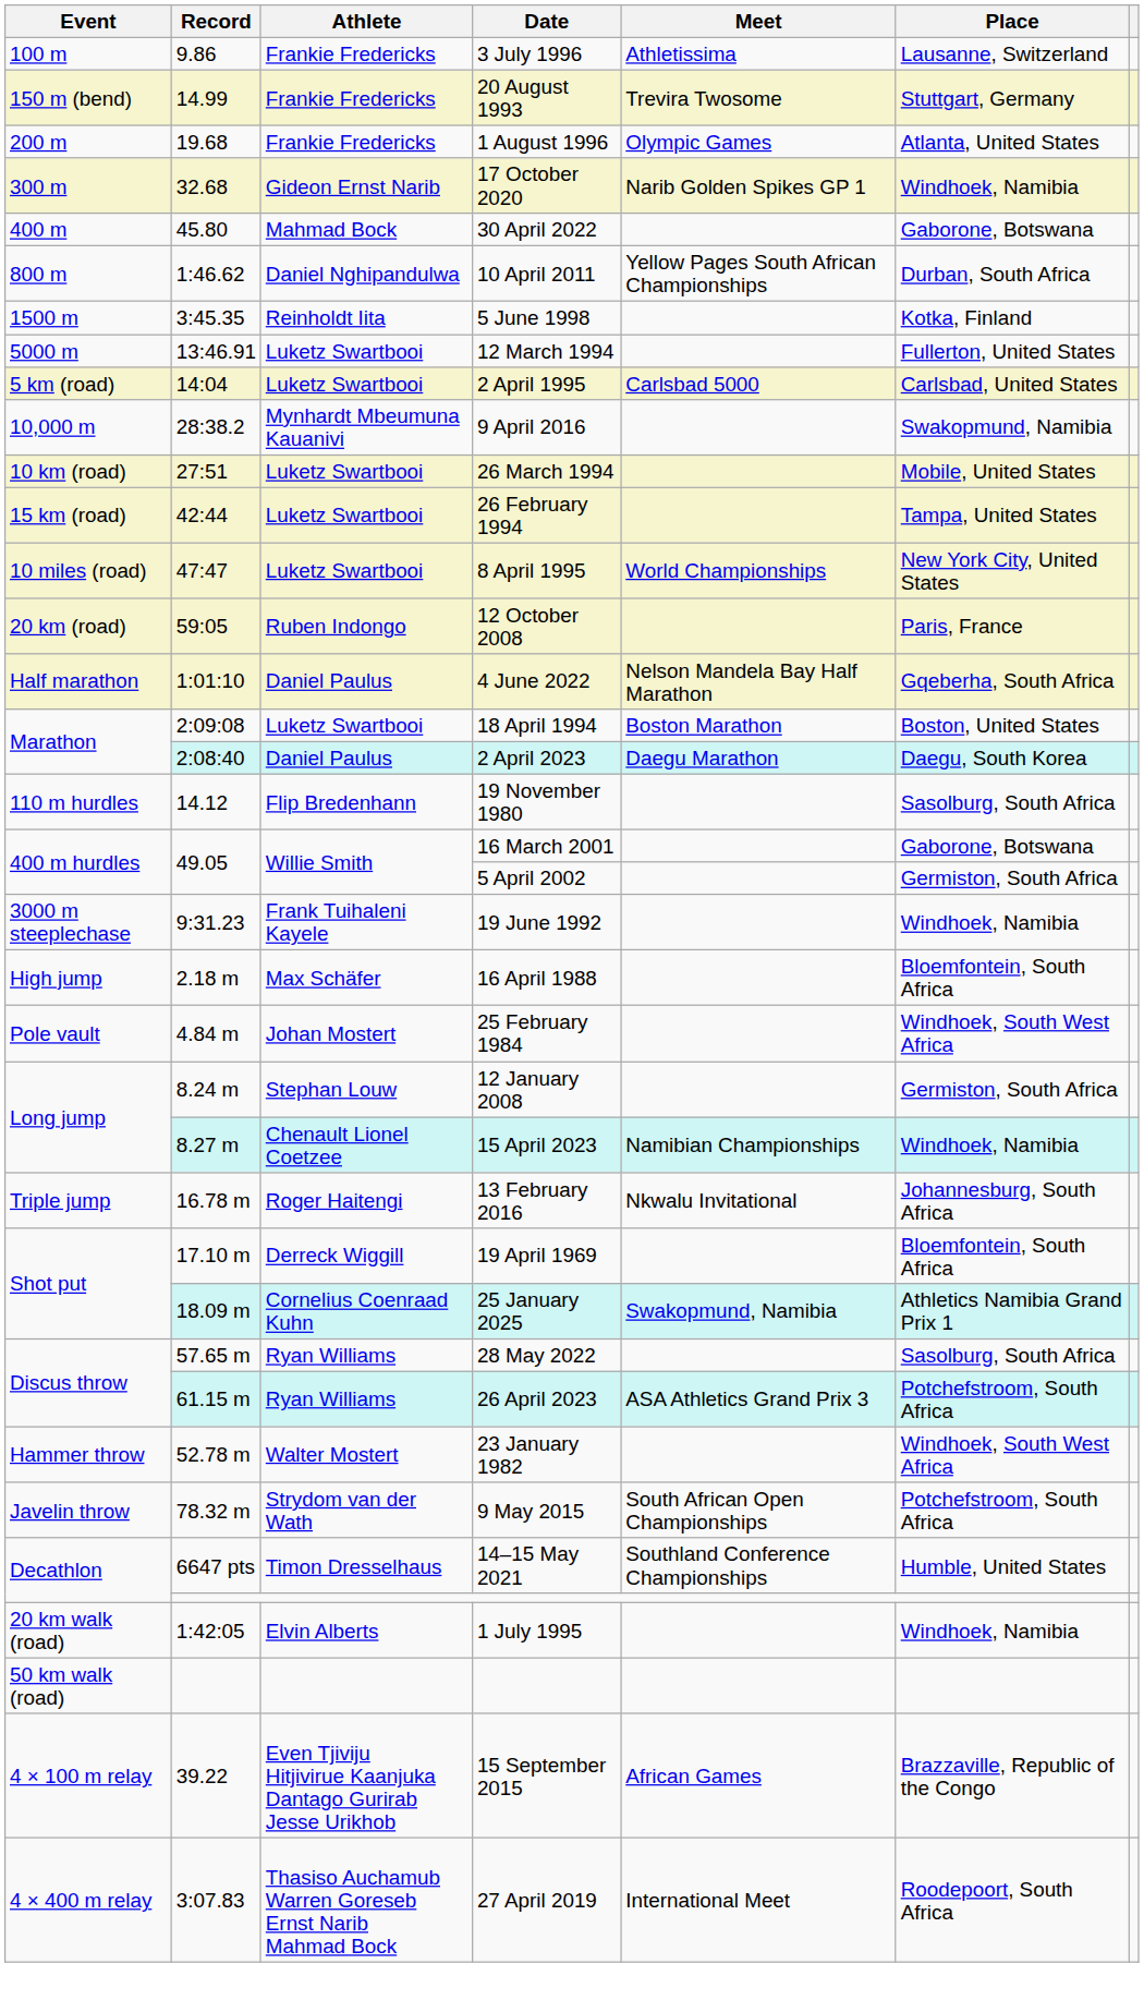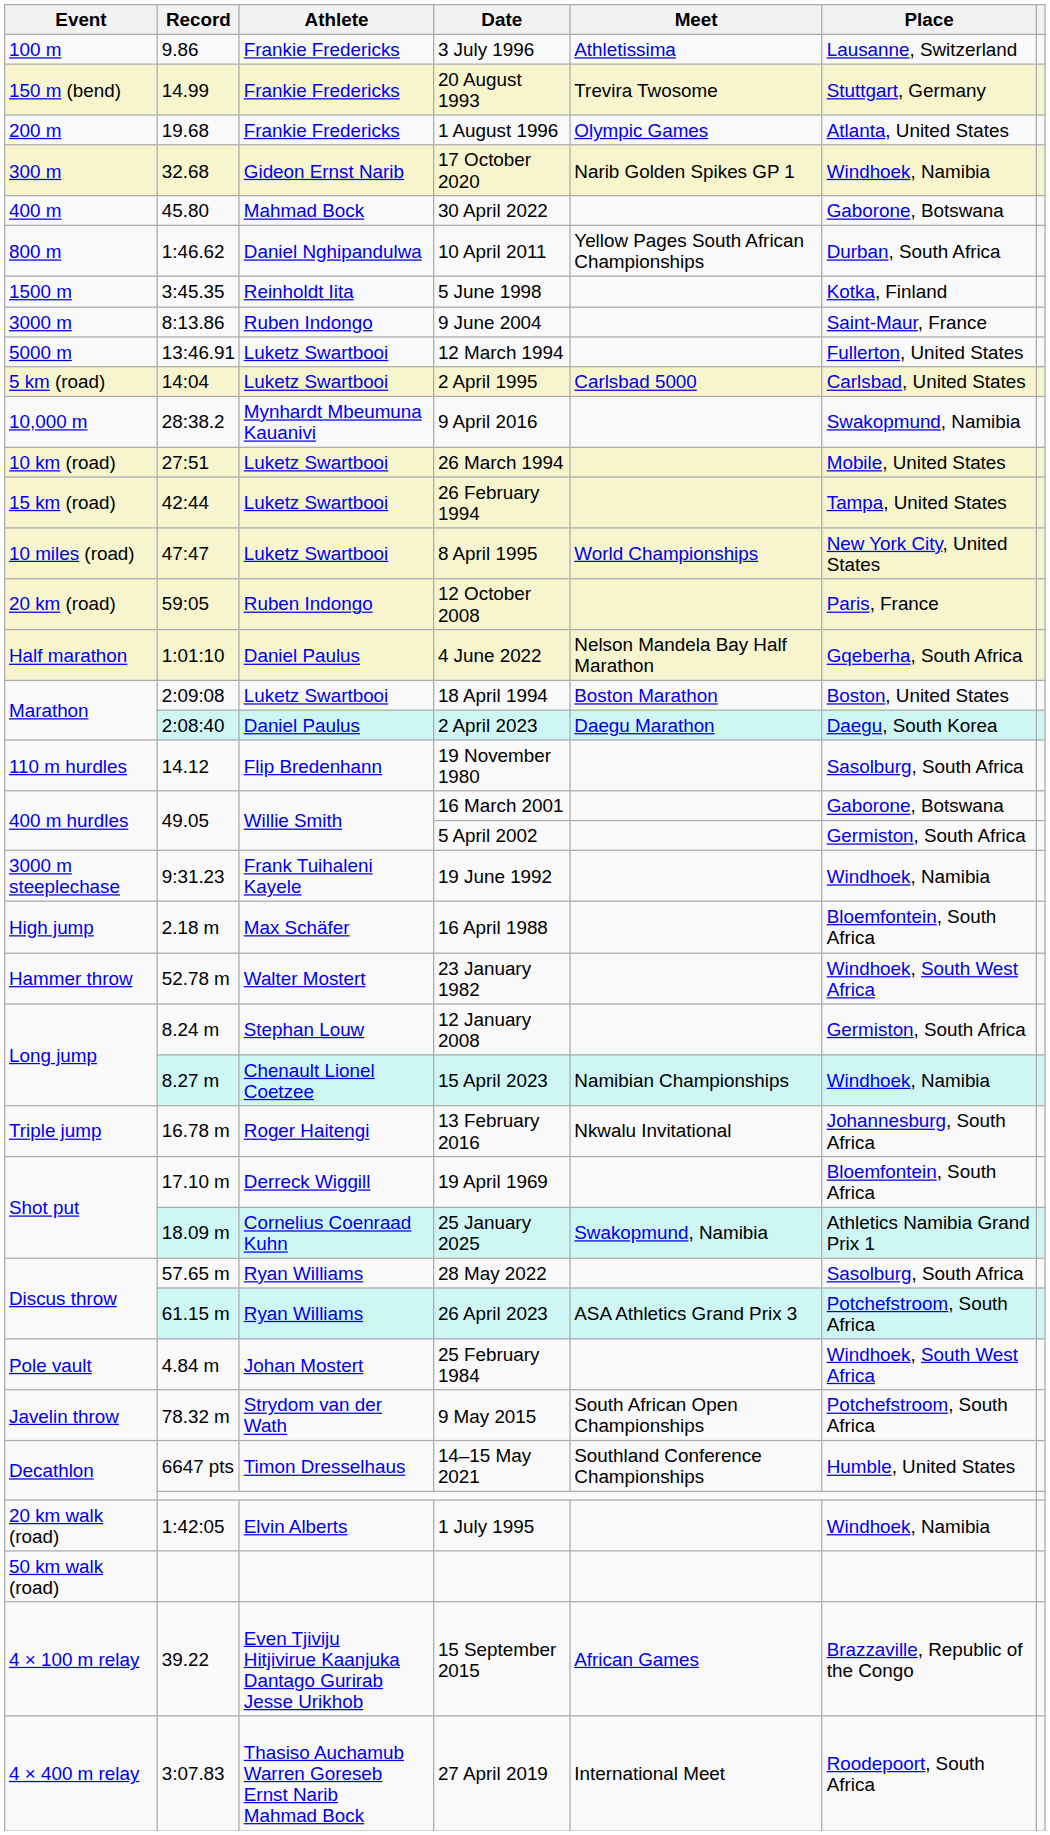 <table class="wikitable" style="font-size:95%; width: 95%;">
 <tr>
 <th>Event</th>
 <th>Record</th>
 <th>Athlete</th>
 <th>Date</th>
 <th>Meet</th>
 <th>Place</th>
 <th></th>
 </tr>
 <tr>
 <td><a href='#'>100 m</a></td>
 <td>9.86 </td>
 <td><a href='#'>Frankie Fredericks</a></td>
 <td>3 July 1996</td>
 <td><a href='#'>Athletissima</a></td>
 <td><a href='#'>Lausanne</a>, Switzerland</td>
 <td></td>
 </tr>
 <tr style="background:#f6F5CE;">
 <td><a href='#'>150 m</a> (bend)</td>
 <td>14.99 </td>
 <td><a href='#'>Frankie Fredericks</a></td>
 <td>20 August 1993</td>
 <td>Trevira Twosome</td>
 <td><a href='#'>Stuttgart</a>, Germany</td>
 <td></td>
 </tr>
 <tr>
 <td><a href='#'>200 m</a></td>
 <td>19.68 </td>
 <td><a href='#'>Frankie Fredericks</a></td>
 <td>1 August 1996</td>
 <td><a href='#'>Olympic Games</a></td>
 <td><a href='#'>Atlanta</a>, United States</td>
 <td></td>
 </tr>
 <tr style="background:#f6F5CE;">
 <td><a href='#'>300 m</a></td>
 <td>32.68</td>
 <td><a href='#'>Gideon Ernst Narib</a></td>
 <td>17 October 2020</td>
 <td>Narib Golden Spikes GP 1</td>
 <td><a href='#'>Windhoek</a>, Namibia</td>
 <td></td>
 </tr>
 <tr>
 <td><a href='#'>400 m</a></td>
 <td>45.80 </td>
 <td><a href='#'>Mahmad Bock</a></td>
 <td>30 April 2022</td>
 <td></td>
 <td><a href='#'>Gaborone</a>, Botswana</td>
 <td></td>
 </tr>
 <tr>
 <td><a href='#'>800 m</a></td>
 <td>1:46.62</td>
 <td><a href='#'>Daniel Nghipandulwa</a></td>
 <td>10 April 2011</td>
 <td>Yellow Pages South African Championships</td>
 <td><a href='#'>Durban</a>, South Africa</td>
 <td></td>
 </tr>
 <tr>
 <td><a href='#'>1500 m</a></td>
 <td>3:45.35</td>
 <td><a href='#'>Reinholdt Iita</a></td>
 <td>5 June 1998</td>
 <td></td>
 <td><a href='#'>Kotka</a>, Finland</td>
+<td></td>
+</tr>
+<tr>
+<td><a href='#'>3000 m</a></td>
+<td>8:13.86</td>
+<td><a href='#'>Ruben Indongo</a></td>
+<td>9 June 2004</td>
+<td></td>
+<td><a href='#'>Saint-Maur</a>, France</td>
 <td></td>
 </tr>
 <tr>
 <td><a href='#'>5000 m</a></td>
 <td>13:46.91</td>
 <td><a href='#'>Luketz Swartbooi</a></td>
 <td>12 March 1994</td>
 <td></td>
 <td><a href='#'>Fullerton</a>, United States</td>
 <td></td>
 </tr>
 <tr style="background:#f6F5CE;">
 <td><a href='#'>5 km</a> (road)</td>
 <td>14:04</td>
 <td><a href='#'>Luketz Swartbooi</a></td>
 <td>2 April 1995</td>
 <td><a href='#'>Carlsbad 5000</a></td>
 <td><a href='#'>Carlsbad</a>, United States</td>
 <td></td>
 </tr>
 <tr>
 <td><a href='#'>10,000 m</a></td>
 <td>28:38.2 </td>
 <td><a href='#'>Mynhardt Mbeumuna Kauanivi</a></td>
 <td>9 April 2016</td>
 <td></td>
 <td><a href='#'>Swakopmund</a>, Namibia</td>
 <td></td>
 </tr>
 <tr style="background:#f6F5CE;">
 <td><a href='#'>10 km</a> (road)</td>
 <td>27:51</td>
 <td><a href='#'>Luketz Swartbooi</a></td>
 <td>26 March 1994</td>
 <td></td>
 <td><a href='#'>Mobile</a>, United States</td>
 <td></td>
 </tr>
 <tr style="background:#f6F5CE;">
 <td><a href='#'>15 km</a> (road)</td>
 <td>42:44</td>
 <td><a href='#'>Luketz Swartbooi</a></td>
 <td>26 February 1994</td>
 <td></td>
 <td><a href='#'>Tampa</a>, United States</td>
 <td></td>
 </tr>
 <tr style="background:#f6F5CE;">
 <td><a href='#'>10 miles</a> (road)</td>
 <td>47:47</td>
 <td><a href='#'>Luketz Swartbooi</a></td>
 <td>8 April 1995</td>
 <td><a href='#'>World Championships</a></td>
 <td><a href='#'>New York City</a>, United States</td>
 <td></td>
 </tr>
 <tr style="background:#f6F5CE;">
 <td><a href='#'>20 km</a> (road)</td>
 <td>59:05</td>
 <td><a href='#'>Ruben Indongo</a></td>
 <td>12 October 2008</td>
 <td></td>
 <td><a href='#'>Paris</a>, France</td>
 <td></td>
 </tr>
 <tr style="background:#f6F5CE;">
 <td><a href='#'>Half marathon</a></td>
 <td>1:01:10</td>
 <td><a href='#'>Daniel Paulus</a></td>
 <td>4 June 2022</td>
 <td>Nelson Mandela Bay Half Marathon</td>
 <td><a href='#'>Gqeberha</a>, South Africa</td>
 <td></td>
 </tr>
 <tr>
 <td rowspan=2><a href='#'>Marathon</a></td>
 <td>2:09:08  </td>
 <td><a href='#'>Luketz Swartbooi</a></td>
 <td>18 April 1994</td>
 <td><a href='#'>Boston Marathon</a></td>
 <td><a href='#'>Boston</a>, United States</td>
 <td></td>
 </tr>
 <tr bgcolor=#CEF6F5>
 <td>2:08:40</td>
 <td><a href='#'>Daniel Paulus</a></td>
 <td>2 April 2023</td>
 <td><a href='#'>Daegu Marathon</a></td>
 <td><a href='#'>Daegu</a>, South Korea</td>
 <td></td>
 </tr>
 <tr>
 <td><a href='#'>110 m hurdles</a></td>
 <td>14.12 </td>
 <td><a href='#'>Flip Bredenhann</a></td>
 <td>19 November 1980</td>
 <td></td>
 <td><a href='#'>Sasolburg</a>, South Africa</td>
 <td></td>
 </tr>
 <tr>
 <td rowspan=2><a href='#'>400 m hurdles</a></td>
 <td rowspan=2>49.05</td>
 <td rowspan=2><a href='#'>Willie Smith</a></td>
 <td>16 March 2001</td>
 <td></td>
 <td><a href='#'>Gaborone</a>, Botswana</td>
 <td></td>
 </tr>
 <tr>
 <td>5 April 2002</td>
 <td></td>
 <td><a href='#'>Germiston</a>, South Africa</td>
 <td></td>
 </tr>
 <tr>
 <td><a href='#'>3000 m steeplechase</a></td>
 <td>9:31.23</td>
 <td><a href='#'>Frank Tuihaleni Kayele</a></td>
 <td>19 June 1992</td>
 <td></td>
 <td><a href='#'>Windhoek</a>, Namibia</td>
 <td></td>
 </tr>
 <tr>
 <td><a href='#'>High jump</a></td>
 <td>2.18 m</td>
 <td><a href='#'>Max Schäfer</a></td>
 <td>16 April 1988</td>
 <td></td>
 <td><a href='#'>Bloemfontein</a>, South Africa</td>
 <td></td>
 </tr>
 <tr>
-<td><a href='#'>Pole vault</a></td>
-<td>4.84 m</td>
-<td><a href='#'>Johan Mostert</a></td>
-<td>25 February 1984</td>
+<td><a href='#'>Hammer throw</a></td>
+<td>52.78 m</td>
+<td><a href='#'>Walter Mostert</a></td>
+<td>23 January 1982</td>
 <td></td>
 <td><a href='#'>Windhoek</a>, <a href='#'>South West Africa</a></td>
 <td></td>
 </tr>
 <tr>
 <td rowspan=2><a href='#'>Long jump</a></td>
 <td>8.24 m  </td>
 <td><a href='#'>Stephan Louw</a></td>
 <td>12 January 2008</td>
 <td></td>
 <td><a href='#'>Germiston</a>, South Africa</td>
 <td></td>
 </tr>
 <tr bgcolor=#CEF6F5>
 <td>8.27 m  </td>
 <td><a href='#'>Chenault Lionel Coetzee</a></td>
 <td>15 April 2023</td>
 <td>Namibian Championships</td>
 <td><a href='#'>Windhoek</a>, Namibia</td>
 <td></td>
 </tr>
 <tr>
 <td><a href='#'>Triple jump</a></td>
 <td>16.78 m  </td>
 <td><a href='#'>Roger Haitengi</a></td>
 <td>13 February 2016</td>
 <td>Nkwalu Invitational</td>
 <td><a href='#'>Johannesburg</a>, South Africa</td>
 <td></td>
 </tr>
 <tr>
 <td rowspan=2><a href='#'>Shot put</a></td>
 <td>17.10 m</td>
 <td><a href='#'>Derreck Wiggill</a></td>
 <td>19 April 1969</td>
 <td></td>
 <td><a href='#'>Bloemfontein</a>, South Africa</td>
 <td></td>
 </tr>
 <tr bgcolor=#CEF6F5>
 <td>18.09 m</td>
 <td><a href='#'>Cornelius Coenraad Kuhn</a></td>
 <td>25 January 2025</td>
 <td><a href='#'>Swakopmund</a>, Namibia</td>
 <td>Athletics Namibia Grand Prix 1</td>
 <td></td>
 </tr>
 <tr>
 <td rowspan=2><a href='#'>Discus throw</a></td>
 <td>57.65 m</td>
 <td><a href='#'>Ryan Williams</a></td>
 <td>28 May 2022</td>
 <td></td>
 <td><a href='#'>Sasolburg</a>, South Africa</td>
 <td></td>
 </tr>
 <tr bgcolor=#CEF6F5>
 <td>61.15 m</td>
 <td><a href='#'>Ryan Williams</a></td>
 <td>26 April 2023</td>
 <td>ASA Athletics Grand Prix 3</td>
 <td><a href='#'>Potchefstroom</a>, South Africa</td>
 <td></td>
 </tr>
 <tr>
-<td><a href='#'>Hammer throw</a></td>
-<td>52.78 m</td>
-<td><a href='#'>Walter Mostert</a></td>
-<td>23 January 1982</td>
+<td><a href='#'>Pole vault</a></td>
+<td>4.84 m</td>
+<td><a href='#'>Johan Mostert</a></td>
+<td>25 February 1984</td>
 <td></td>
 <td><a href='#'>Windhoek</a>, <a href='#'>South West Africa</a></td>
 <td></td>
 </tr>
 <tr>
 <td><a href='#'>Javelin throw</a></td>
 <td>78.32 m </td>
 <td><a href='#'>Strydom van der Wath</a></td>
 <td>9 May 2015</td>
 <td>South African Open Championships</td>
 <td><a href='#'>Potchefstroom</a>, South Africa</td>
 <td></td>
 </tr>
 <tr>
 <td rowspan=2><a href='#'>Decathlon</a></td>
 <td>6647 pts</td>
 <td><a href='#'>Timon Dresselhaus</a></td>
 <td>14–15 May 2021</td>
 <td>Southland Conference Championships</td>
 <td><a href='#'>Humble</a>, United States</td>
 <td></td>
 </tr>
 <tr>
 <td colspan=5></td>
 <td></td>
 </tr>
 <tr>
 <td><a href='#'>20 km walk</a> (road)</td>
 <td>1:42:05</td>
 <td><a href='#'>Elvin Alberts</a></td>
 <td>1 July 1995</td>
 <td></td>
 <td><a href='#'>Windhoek</a>, Namibia</td>
 <td></td>
 </tr>
 <tr>
 <td><a href='#'>50 km walk</a> (road)</td>
 <td></td>
 <td></td>
 <td></td>
 <td></td>
 <td></td>
 <td></td>
 </tr>
 <tr>
 <td><a href='#'>4 × 100 m relay</a></td>
 <td>39.22</td>
 <td><br><a href='#'>Even Tjiviju</a><br><a href='#'>Hitjivirue Kaanjuka</a><br><a href='#'>Dantago Gurirab</a><br><a href='#'>Jesse Urikhob</a></td>
 <td>15 September 2015</td>
 <td><a href='#'>African Games</a></td>
 <td><a href='#'>Brazzaville</a>, Republic of the Congo</td>
 <td></td>
 </tr>
 <tr>
 <td><a href='#'>4 × 400 m relay</a></td>
 <td>3:07.83 </td>
 <td><br><a href='#'>Thasiso Auchamub</a><br><a href='#'>Warren Goreseb</a><br><a href='#'>Ernst Narib</a><br><a href='#'>Mahmad Bock</a></td>
 <td>27 April 2019</td>
 <td>International Meet</td>
 <td><a href='#'>Roodepoort</a>, South Africa</td>
 <td></td>
 </tr>
 </table>
